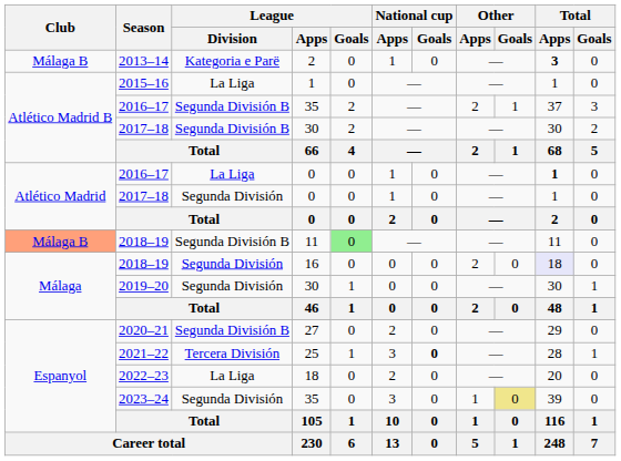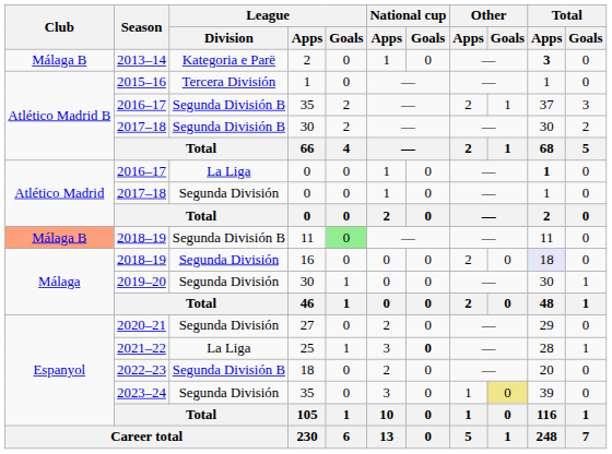 <table class="wikitable" style="text-align:center">
 <tr>
 <th rowspan="2">Club</th>
 <th rowspan="2">Season</th>
 <th colspan="3">League</th>
 <th colspan="2">National cup</th>
 <th colspan="2">Other</th>
 <th colspan="2">Total</th>
 </tr>
 <tr>
 <th>Division</th>
 <th>Apps</th>
 <th>Goals</th>
 <th>Apps</th>
 <th>Goals</th>
 <th>Apps</th>
 <th>Goals</th>
 <th>Apps</th>
 <th>Goals</th>
 </tr>
 <tr>
 <td><a href='#'>Málaga B</a></td>
 <td><a href='#'>2013–14</a></td>
 <td><a href='#'>Kategoria e Parë</a></td>
 <td>2</td>
 <td>0</td>
 <td>1</td>
 <td>0</td>
 <td colspan="2">—</td>
 <td><strong>3</strong></td>
 <td>0</td>
 </tr>
 <tr>
 <td rowspan="4"><a href='#'>Atlético Madrid B</a></td>
 <td><a href='#'>2015–16</a></td>
-<td>La Liga</td>
+<td><a href='#'>Tercera División</a></td>
 <td>1</td>
 <td>0</td>
 <td colspan="2">—</td>
 <td colspan="2">—</td>
 <td>1</td>
 <td>0</td>
 </tr>
 <tr>
 <td><a href='#'>2016–17</a></td>
 <td><a href='#'>Segunda División B</a></td>
 <td>35</td>
 <td>2</td>
 <td colspan="2">—</td>
 <td>2</td>
 <td>1</td>
 <td>37</td>
 <td>3</td>
 </tr>
 <tr>
 <td><a href='#'>2017–18</a></td>
 <td><a href='#'>Segunda División B</a></td>
 <td>30</td>
 <td>2</td>
 <td colspan="2">—</td>
 <td colspan="2">—</td>
 <td>30</td>
 <td>2</td>
 </tr>
 <tr>
 <th colspan="2">Total</th>
 <th>66</th>
 <th>4</th>
 <th colspan="2">—</th>
 <th>2</th>
 <th>1</th>
 <th>68</th>
 <th>5</th>
 </tr>
 <tr>
 <td rowspan="3"><a href='#'>Atlético Madrid</a></td>
 <td><a href='#'>2016–17</a></td>
 <td><a href='#'>La Liga</a></td>
 <td>0</td>
 <td>0</td>
 <td>1</td>
 <td>0</td>
 <td colspan="2">—</td>
 <td><strong>1</strong></td>
 <td>0</td>
 </tr>
 <tr>
 <td><a href='#'>2017–18</a></td>
 <td>Segunda División</td>
 <td>0</td>
 <td>0</td>
 <td>1</td>
 <td>0</td>
 <td colspan="2">—</td>
 <td>1</td>
 <td>0</td>
 </tr>
 <tr>
 <th colspan="2">Total</th>
 <th>0</th>
 <th>0</th>
 <th>2</th>
 <th>0</th>
 <th colspan="2">—</th>
 <th>2</th>
 <th>0</th>
 </tr>
 <tr>
 <td style="background: lightsalmon;"><a href='#'>Málaga B</a></td>
 <td><a href='#'>2018–19</a></td>
 <td>Segunda División B</td>
 <td>11</td>
 <td style="background: lightgreen;">0</td>
 <td colspan="2">—</td>
 <td colspan="2">—</td>
 <td>11</td>
 <td>0</td>
 </tr>
 <tr>
 <td rowspan="3"><a href='#'>Málaga</a></td>
 <td><a href='#'>2018–19</a></td>
 <td><a href='#'>Segunda División</a></td>
 <td>16</td>
 <td>0</td>
 <td>0</td>
 <td>0</td>
 <td>2</td>
 <td>0</td>
 <td style="background: lavender;">18</td>
 <td>0</td>
 </tr>
 <tr>
 <td><a href='#'>2019–20</a></td>
 <td>Segunda División</td>
 <td>30</td>
 <td>1</td>
 <td>0</td>
 <td>0</td>
 <td colspan="2">—</td>
 <td>30</td>
 <td>1</td>
 </tr>
 <tr>
 <th colspan="2">Total</th>
 <th>46</th>
 <th>1</th>
 <th>0</th>
 <th>0</th>
 <th>2</th>
 <th>0</th>
 <th>48</th>
 <th>1</th>
 </tr>
 <tr>
 <td rowspan="5"><a href='#'>Espanyol</a></td>
 <td><a href='#'>2020–21</a></td>
-<td><a href='#'>Segunda División B</a></td>
+<td>Segunda División</td>
 <td>27</td>
 <td>0</td>
 <td>2</td>
 <td>0</td>
 <td colspan="2">—</td>
 <td>29</td>
 <td>0</td>
 </tr>
 <tr>
 <td><a href='#'>2021–22</a></td>
-<td><a href='#'>Tercera División</a></td>
+<td>La Liga</td>
 <td>25</td>
 <td>1</td>
 <td>3</td>
 <td><strong>0</strong></td>
 <td colspan="2">—</td>
 <td>28</td>
 <td>1</td>
 </tr>
 <tr>
 <td><a href='#'>2022–23</a></td>
-<td>La Liga</td>
+<td><a href='#'>Segunda División B</a></td>
 <td>18</td>
 <td>0</td>
 <td>2</td>
 <td>0</td>
 <td colspan="2">—</td>
 <td>20</td>
 <td>0</td>
 </tr>
 <tr>
 <td><a href='#'>2023–24</a></td>
 <td>Segunda División</td>
 <td>35</td>
 <td>0</td>
 <td>3</td>
 <td>0</td>
 <td>1</td>
 <td style="background: khaki;">0</td>
 <td>39</td>
 <td>0</td>
 </tr>
 <tr>
 <th colspan="2">Total</th>
 <th>105</th>
 <th>1</th>
 <th>10</th>
 <th>0</th>
 <th>1</th>
 <th>0</th>
 <th>116</th>
 <th>1</th>
 </tr>
 <tr>
 <th colspan="3">Career total</th>
 <th>230</th>
 <th>6</th>
 <th>13</th>
 <th>0</th>
 <th>5</th>
 <th>1</th>
 <th>248</th>
 <th>7</th>
 </tr>
 </table>
